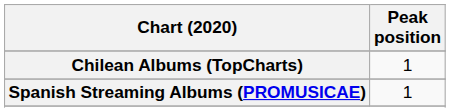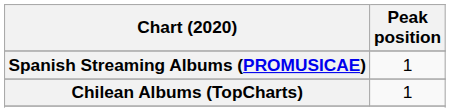 <table class="wikitable sortable plainrowheaders" style="text-align:center">
 <tr>
 <th scope="col">Chart (2020)</th>
 <th scope="col">Peak<br>position</th>
+</tr>
+<tr>
+</tr>
+<tr>
+</tr>
+<tr>
+</tr>
+<tr>
+<th scope="row">Spanish Streaming Albums (<a href='#'>PROMUSICAE</a>)</th>
+<td>1</td>
+</tr>
+<tr>
 </tr>
 <tr>
 </tr>
 <tr>
 </tr>
 <tr>
 </tr>
 <tr>
 <th scope="row">Chilean Albums (TopCharts)</th>
 <td>1</td>
 </tr>
 <tr>
 </tr>
 <tr>
 </tr>
 <tr>
 </tr>
 <tr>
 </tr>
 <tr>
-<th scope="row">Spanish Streaming Albums (<a href='#'>PROMUSICAE</a>)</th>
-<td>1</td>
-</tr>
-<tr>
-</tr>
-<tr>
-</tr>
-<tr>
-</tr>
-<tr>
-</tr>
-<tr>
 </tr>
 <tr>
 </tr>
 <tr>
 </tr>
 </table>
